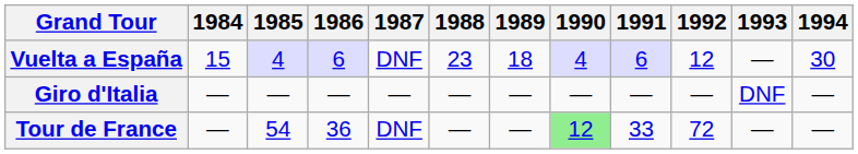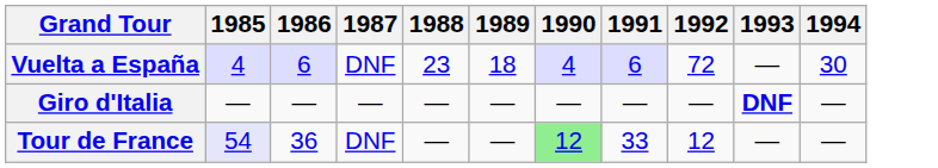 <table class="wikitable plainrowheaders">
 <tr>
 <th scope="col"><a href='#'>Grand Tour</a></th>
-<th scope="col">1984</th>
 <th scope="col">1985</th>
 <th scope="col">1986</th>
 <th scope="col">1987</th>
 <th scope="col">1988</th>
 <th scope="col">1989</th>
 <th scope="col">1990</th>
 <th scope="col">1991</th>
 <th scope="col">1992</th>
 <th scope="col">1993</th>
 <th scope="col">1994</th>
 </tr>
 <tr style="text-align:center;">
 <th scope="row"> <a href='#'>Vuelta a España</a></th>
-<td><a href='#'>15</a></td>
 <td style="background:#ddddff;"><a href='#'>4</a></td>
 <td style="background:#ddddff;"><a href='#'>6</a></td>
 <td><a href='#'>DNF</a></td>
 <td><a href='#'>23</a></td>
 <td><a href='#'>18</a></td>
 <td style="background:#ddddff;"><a href='#'>4</a></td>
 <td style="background:#ddddff;"><a href='#'>6</a></td>
-<td><a href='#'>12</a></td>
+<td><a href='#'>72</a></td>
 <td>—</td>
 <td><a href='#'>30</a></td>
 </tr>
 <tr style="text-align:center;">
 <th scope="row"> <a href='#'>Giro d'Italia</a></th>
 <td>—</td>
 <td>—</td>
 <td>—</td>
 <td>—</td>
 <td>—</td>
 <td>—</td>
 <td>—</td>
 <td>—</td>
-<td>—</td>
-<td><a href='#'>DNF</a></td>
+<td><strong><a href='#'>DNF</a></strong></td>
 <td>—</td>
 </tr>
 <tr style="text-align:center;">
 <th scope="row"> <a href='#'>Tour de France</a></th>
-<td>—</td>
-<td><a href='#'>54</a></td>
+<td style="background: lavender;"><a href='#'>54</a></td>
 <td><a href='#'>36</a></td>
 <td><a href='#'>DNF</a></td>
 <td>—</td>
 <td>—</td>
 <td style="background: lightgreen;"><a href='#'>12</a></td>
 <td><a href='#'>33</a></td>
-<td><a href='#'>72</a></td>
+<td><a href='#'>12</a></td>
 <td>—</td>
 <td>—</td>
 </tr>
 </table>
